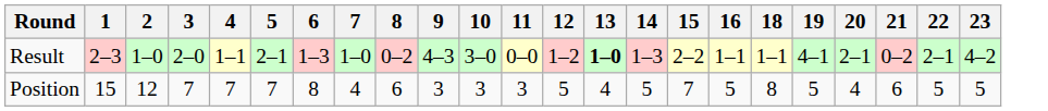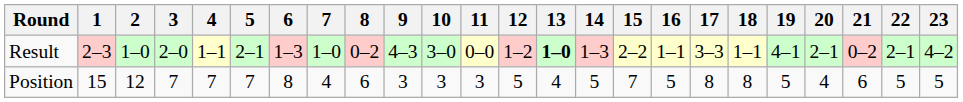 <table class="wikitable">
 <tr>
 <th>Round</th>
 <th>1</th>
 <th>2</th>
 <th>3</th>
 <th>4</th>
 <th>5</th>
 <th>6</th>
 <th>7</th>
 <th>8</th>
 <th>9</th>
 <th>10</th>
 <th>11</th>
 <th>12</th>
 <th>13</th>
 <th>14</th>
 <th>15</th>
 <th>16</th>
+<th>17</th>
 <th>18</th>
 <th>19</th>
 <th>20</th>
 <th>21</th>
 <th>22</th>
 <th>23</th>
 </tr>
 <tr>
 <td>Result</td>
 <td bgcolor="#FFCCCC">2–3</td>
 <td bgcolor="#CCFFCC">1–0</td>
 <td bgcolor="#CCFFCC">2–0</td>
 <td bgcolor="#FFFFCC">1–1</td>
 <td bgcolor="#CCFFCC">2–1</td>
 <td bgcolor="#FFCCCC">1–3</td>
 <td bgcolor="#CCFFCC">1–0</td>
 <td bgcolor="#FFCCCC">0–2</td>
 <td bgcolor="#CCFFCC">4–3</td>
 <td bgcolor="#CCFFCC">3–0</td>
 <td bgcolor="#FFFFCC">0–0</td>
 <td bgcolor="#FFCCCC">1–2</td>
 <td bgcolor="#CCFFCC"><strong>1–0</strong></td>
 <td bgcolor="#FFCCCC">1–3</td>
 <td bgcolor="#FFFFCC">2–2</td>
 <td bgcolor="#FFFFCC">1–1</td>
+<td bgcolor="#FFFFCC">3–3</td>
 <td bgcolor="#FFFFCC">1–1</td>
 <td bgcolor="#CCFFCC">4–1</td>
 <td bgcolor="#CCFFCC">2–1</td>
 <td bgcolor="#FFCCCC">0–2</td>
 <td bgcolor="#CCFFCC">2–1</td>
 <td bgcolor="#CCFFCC">4–2</td>
 </tr>
 <tr>
 <td>Position</td>
 <td align="center">15</td>
 <td align="center">12</td>
 <td align="center">7</td>
 <td align="center">7</td>
 <td align="center">7</td>
 <td align="center">8</td>
 <td align="center">4</td>
 <td align="center">6</td>
 <td align="center">3</td>
 <td align="center">3</td>
 <td align="center">3</td>
 <td align="center">5</td>
 <td align="center">4</td>
 <td align="center">5</td>
 <td align="center">7</td>
 <td align="center">5</td>
 <td align="center">8</td>
+<td align="center">8</td>
 <td align="center">5</td>
 <td align="center">4</td>
 <td align="center">6</td>
 <td align="center">5</td>
 <td align="center">5</td>
 </tr>
 </table>
